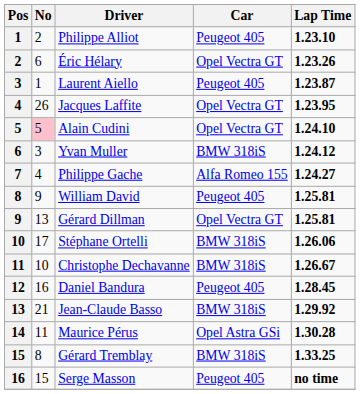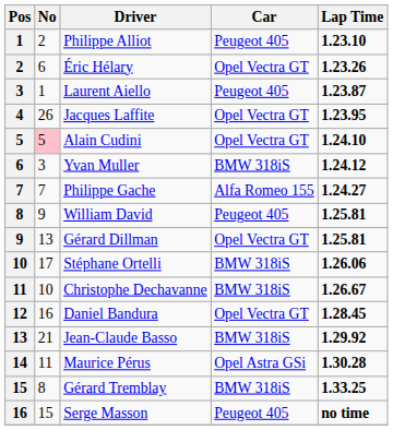 <table class="wikitable" style="font-size: 85%;">
 <tr>
 <th>Pos</th>
 <th>No</th>
 <th>Driver</th>
 <th>Car</th>
 <th>Lap Time</th>
 </tr>
 <tr>
 <th>1</th>
 <td>2</td>
 <td> <a href='#'>Philippe Alliot</a></td>
 <td><a href='#'>Peugeot 405</a></td>
 <td><strong>1.23.10</strong></td>
 </tr>
 <tr>
 <th>2</th>
 <td>6</td>
 <td> <a href='#'>Éric Hélary</a></td>
 <td><a href='#'> Opel Vectra GT</a></td>
 <td><strong>1.23.26</strong></td>
 </tr>
 <tr>
 <th>3</th>
 <td>1</td>
 <td> <a href='#'>Laurent Aiello</a></td>
 <td><a href='#'>Peugeot 405</a></td>
 <td><strong>1.23.87</strong></td>
 </tr>
 <tr>
 <th>4</th>
 <td>26</td>
 <td> <a href='#'>Jacques Laffite</a></td>
 <td><a href='#'> Opel Vectra GT</a></td>
 <td><strong>1.23.95</strong></td>
 </tr>
 <tr>
 <th>5</th>
 <td style="background: pink;">5</td>
 <td> <a href='#'>Alain Cudini</a></td>
 <td><a href='#'> Opel Vectra GT</a></td>
 <td><strong>1.24.10</strong></td>
 </tr>
 <tr>
 <th>6</th>
 <td>3</td>
 <td> <a href='#'>Yvan Muller</a></td>
 <td><a href='#'>BMW 318iS</a></td>
 <td><strong>1.24.12</strong></td>
 </tr>
 <tr>
 <th>7</th>
-<td>4</td>
+<td>7</td>
 <td> <a href='#'>Philippe Gache</a></td>
 <td><a href='#'>Alfa Romeo 155</a></td>
 <td><strong>1.24.27</strong></td>
 </tr>
 <tr>
 <th>8</th>
 <td>9</td>
 <td> <a href='#'>William David</a></td>
 <td><a href='#'>Peugeot 405</a></td>
 <td><strong>1.25.81</strong></td>
 </tr>
 <tr>
 <th>9</th>
 <td>13</td>
 <td> <a href='#'>Gérard Dillman</a></td>
 <td><a href='#'> Opel Vectra GT</a></td>
 <td><strong>1.25.81</strong></td>
 </tr>
 <tr>
 <th>10</th>
 <td>17</td>
 <td> <a href='#'>Stéphane Ortelli</a></td>
 <td><a href='#'>BMW 318iS</a></td>
 <td><strong>1.26.06</strong></td>
 </tr>
 <tr>
 <th>11</th>
 <td>10</td>
 <td> <a href='#'>Christophe Dechavanne</a></td>
 <td><a href='#'>BMW 318iS</a></td>
 <td><strong>1.26.67</strong></td>
 </tr>
 <tr>
 <th>12</th>
 <td>16</td>
 <td> <a href='#'>Daniel Bandura</a></td>
-<td><a href='#'>Peugeot 405</a></td>
+<td><a href='#'> Opel Vectra GT</a></td>
 <td><strong>1.28.45</strong></td>
 </tr>
 <tr>
 <th>13</th>
 <td>21</td>
 <td> <a href='#'>Jean-Claude Basso</a></td>
 <td><a href='#'>BMW 318iS</a></td>
 <td><strong>1.29.92</strong></td>
 </tr>
 <tr>
 <th>14</th>
 <td>11</td>
 <td> <a href='#'>Maurice Pérus</a></td>
 <td><a href='#'>Opel Astra GSi</a></td>
 <td><strong>1.30.28</strong></td>
 </tr>
 <tr>
 <th>15</th>
 <td>8</td>
 <td> <a href='#'>Gérard Tremblay</a></td>
 <td><a href='#'>BMW 318iS</a></td>
 <td><strong>1.33.25</strong></td>
 </tr>
 <tr>
 <th>16</th>
 <td>15</td>
 <td> <a href='#'>Serge Masson</a></td>
 <td><a href='#'>Peugeot 405</a></td>
 <td><strong>no time</strong></td>
 </tr>
 <tr>
 </tr>
 </table>
